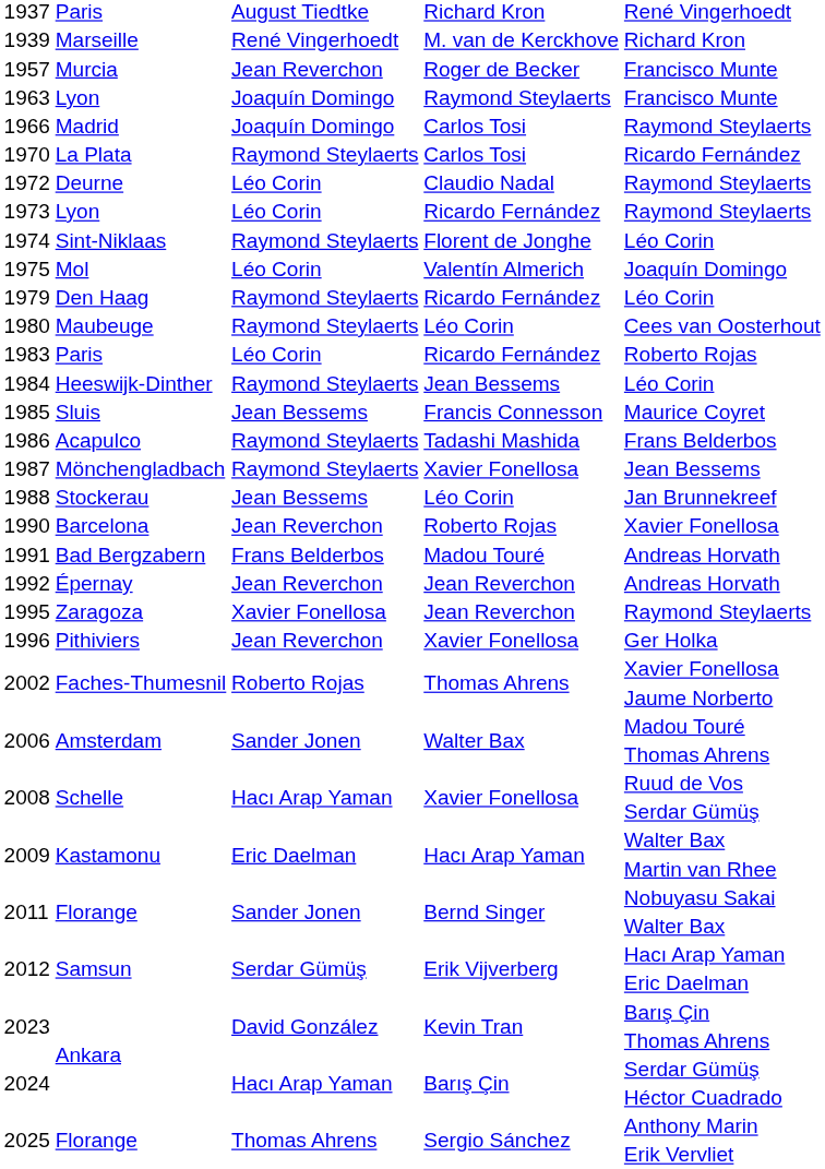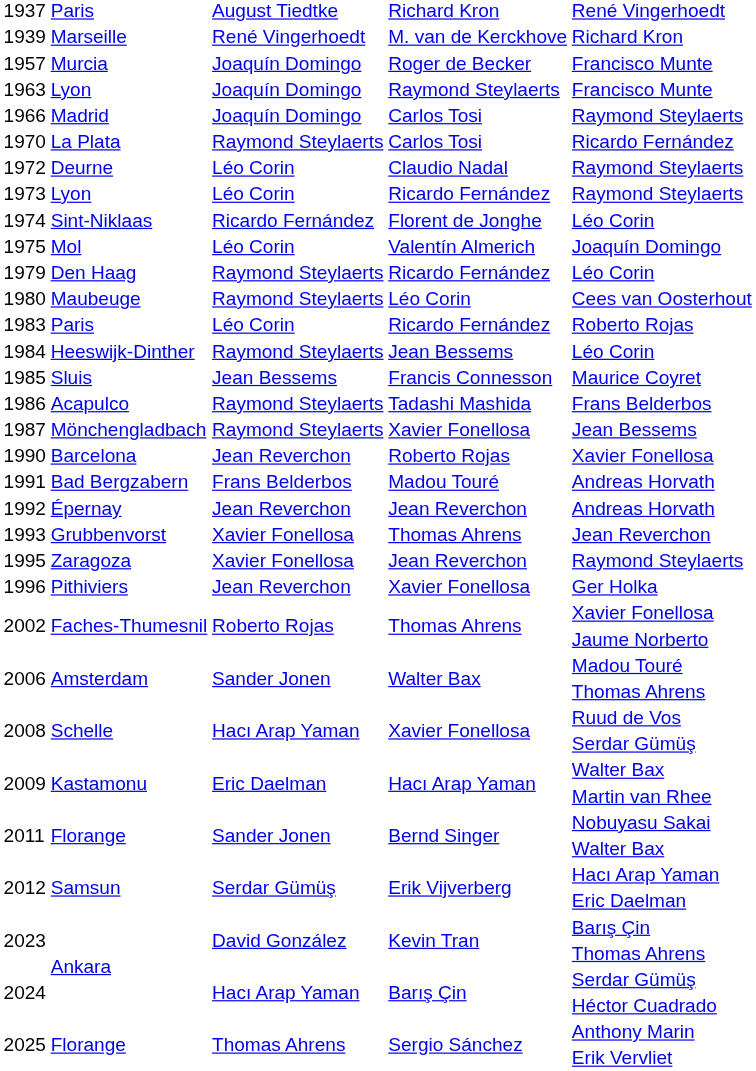 <table>
 <tr>
 <td>1937</td>
 <td> <a href='#'>Paris</a></td>
 <td> <a href='#'>August Tiedtke</a></td>
 <td> <a href='#'>Richard Kron</a></td>
 <td> <a href='#'>René Vingerhoedt</a></td>
 </tr>
 <tr>
 <td>1939</td>
 <td> <a href='#'>Marseille</a></td>
 <td> <a href='#'>René Vingerhoedt</a></td>
 <td> <a href='#'>M. van de Kerckhove</a></td>
 <td> <a href='#'>Richard Kron</a></td>
 </tr>
 <tr>
 <td>1957</td>
 <td> <a href='#'>Murcia</a></td>
-<td> <a href='#'>Jean Reverchon</a></td>
+<td> <a href='#'>Joaquín Domingo</a></td>
 <td> <a href='#'>Roger de Becker</a></td>
 <td> <a href='#'>Francisco Munte</a></td>
 </tr>
 <tr>
 <td>1963</td>
 <td> <a href='#'>Lyon</a></td>
 <td> <a href='#'>Joaquín Domingo</a></td>
 <td> <a href='#'>Raymond Steylaerts</a></td>
 <td> <a href='#'>Francisco Munte</a></td>
 </tr>
 <tr>
 <td>1966</td>
 <td> <a href='#'>Madrid</a></td>
 <td> <a href='#'>Joaquín Domingo</a></td>
 <td> <a href='#'>Carlos Tosi</a></td>
 <td> <a href='#'>Raymond Steylaerts</a></td>
 </tr>
 <tr>
 <td>1970</td>
 <td> <a href='#'>La Plata</a></td>
 <td> <a href='#'>Raymond Steylaerts</a></td>
 <td> <a href='#'>Carlos Tosi</a></td>
 <td> <a href='#'>Ricardo Fernández</a></td>
 </tr>
 <tr>
 <td>1972</td>
 <td> <a href='#'>Deurne</a></td>
 <td> <a href='#'>Léo Corin</a></td>
 <td> <a href='#'>Claudio Nadal</a></td>
 <td> <a href='#'>Raymond Steylaerts</a></td>
 </tr>
 <tr>
 <td>1973</td>
 <td> <a href='#'>Lyon</a></td>
 <td> <a href='#'>Léo Corin</a></td>
 <td> <a href='#'>Ricardo Fernández</a></td>
 <td> <a href='#'>Raymond Steylaerts</a></td>
 </tr>
 <tr>
 <td>1974</td>
 <td> <a href='#'>Sint-Niklaas</a></td>
-<td> <a href='#'>Raymond Steylaerts</a></td>
+<td> <a href='#'>Ricardo Fernández</a></td>
 <td> <a href='#'>Florent de Jonghe</a></td>
 <td> <a href='#'>Léo Corin</a></td>
 </tr>
 <tr>
 <td>1975</td>
 <td> <a href='#'>Mol</a></td>
 <td> <a href='#'>Léo Corin</a></td>
 <td> <a href='#'>Valentín Almerich</a></td>
 <td> <a href='#'>Joaquín Domingo</a></td>
 </tr>
 <tr>
 <td>1979</td>
 <td> <a href='#'>Den Haag</a></td>
 <td> <a href='#'>Raymond Steylaerts</a></td>
 <td> <a href='#'>Ricardo Fernández</a></td>
 <td> <a href='#'>Léo Corin</a></td>
 </tr>
 <tr>
 <td>1980</td>
 <td> <a href='#'>Maubeuge</a></td>
 <td> <a href='#'>Raymond Steylaerts</a></td>
 <td> <a href='#'>Léo Corin</a></td>
 <td> <a href='#'>Cees van Oosterhout</a></td>
 </tr>
 <tr>
 <td>1983</td>
 <td> <a href='#'>Paris</a></td>
 <td> <a href='#'>Léo Corin</a></td>
 <td> <a href='#'>Ricardo Fernández</a></td>
 <td> <a href='#'>Roberto Rojas</a></td>
 </tr>
 <tr>
 <td>1984</td>
 <td> <a href='#'>Heeswijk-Dinther</a></td>
 <td> <a href='#'>Raymond Steylaerts</a></td>
 <td> <a href='#'>Jean Bessems</a></td>
 <td> <a href='#'>Léo Corin</a></td>
 </tr>
 <tr>
 <td>1985</td>
 <td> <a href='#'>Sluis</a></td>
 <td> <a href='#'>Jean Bessems</a></td>
 <td> <a href='#'>Francis Connesson</a></td>
 <td> <a href='#'>Maurice Coyret</a></td>
 </tr>
 <tr>
 <td>1986</td>
 <td> <a href='#'>Acapulco</a></td>
 <td> <a href='#'>Raymond Steylaerts</a></td>
 <td> <a href='#'>Tadashi Mashida</a></td>
 <td> <a href='#'>Frans Belderbos</a></td>
 </tr>
 <tr>
 <td>1987</td>
 <td> <a href='#'>Mönchengladbach</a></td>
 <td> <a href='#'>Raymond Steylaerts</a></td>
 <td> <a href='#'>Xavier Fonellosa</a></td>
 <td> <a href='#'>Jean Bessems</a></td>
 </tr>
 <tr>
-<td>1988</td>
-<td> <a href='#'>Stockerau</a></td>
-<td> <a href='#'>Jean Bessems</a></td>
-<td> <a href='#'>Léo Corin</a></td>
-<td> <a href='#'>Jan Brunnekreef</a></td>
-</tr>
-<tr>
 <td>1990</td>
 <td> <a href='#'>Barcelona</a></td>
 <td> <a href='#'>Jean Reverchon</a></td>
 <td> <a href='#'>Roberto Rojas</a></td>
 <td> <a href='#'>Xavier Fonellosa</a></td>
 </tr>
 <tr>
 <td>1991</td>
 <td> <a href='#'>Bad Bergzabern</a></td>
 <td> <a href='#'>Frans Belderbos</a></td>
 <td> <a href='#'>Madou Touré</a></td>
 <td> <a href='#'>Andreas Horvath</a></td>
 </tr>
 <tr>
 <td>1992</td>
 <td> <a href='#'>Épernay</a></td>
 <td> <a href='#'>Jean Reverchon</a></td>
 <td> <a href='#'>Jean Reverchon</a></td>
 <td> <a href='#'>Andreas Horvath</a></td>
+</tr>
+<tr>
+<td>1993</td>
+<td> <a href='#'>Grubbenvorst</a></td>
+<td> <a href='#'>Xavier Fonellosa</a></td>
+<td> <a href='#'>Thomas Ahrens</a></td>
+<td> <a href='#'>Jean Reverchon</a></td>
 </tr>
 <tr>
 <td>1995</td>
 <td> <a href='#'>Zaragoza</a></td>
 <td> <a href='#'>Xavier Fonellosa</a></td>
 <td> <a href='#'>Jean Reverchon</a></td>
 <td> <a href='#'>Raymond Steylaerts</a></td>
 </tr>
 <tr>
 <td>1996</td>
 <td> <a href='#'>Pithiviers</a></td>
 <td> <a href='#'>Jean Reverchon</a></td>
 <td> <a href='#'>Xavier Fonellosa</a></td>
 <td> <a href='#'>Ger Holka</a></td>
 </tr>
 <tr>
 <td rowspan="2">2002</td>
 <td rowspan="2"> <a href='#'>Faches-Thumesnil</a></td>
 <td rowspan="2"> <a href='#'>Roberto Rojas</a></td>
 <td rowspan="2"> <a href='#'>Thomas Ahrens</a></td>
 <td> <a href='#'>Xavier Fonellosa</a></td>
 </tr>
 <tr>
 <td> <a href='#'>Jaume Norberto</a></td>
 </tr>
 <tr>
 <td rowspan="2">2006</td>
 <td rowspan="2"> <a href='#'>Amsterdam</a></td>
 <td rowspan="2"> <a href='#'>Sander Jonen</a></td>
 <td rowspan="2"> <a href='#'>Walter Bax</a></td>
 <td> <a href='#'>Madou Touré</a></td>
 </tr>
 <tr>
 <td> <a href='#'>Thomas Ahrens</a></td>
 </tr>
 <tr>
 <td rowspan="2">2008</td>
 <td rowspan="2"> <a href='#'>Schelle</a></td>
 <td rowspan="2"> <a href='#'>Hacı Arap Yaman</a></td>
 <td rowspan="2"> <a href='#'>Xavier Fonellosa</a></td>
 <td> <a href='#'>Ruud de Vos</a></td>
 </tr>
 <tr>
 <td> <a href='#'>Serdar Gümüş</a></td>
 </tr>
 <tr>
 <td rowspan="2">2009</td>
 <td rowspan="2"> <a href='#'>Kastamonu</a></td>
 <td rowspan="2"> <a href='#'>Eric Daelman</a></td>
 <td rowspan="2"> <a href='#'>Hacı Arap Yaman</a></td>
 <td> <a href='#'>Walter Bax</a></td>
 </tr>
 <tr>
 <td> <a href='#'>Martin van Rhee</a></td>
 </tr>
 <tr>
 <td rowspan="2">2011</td>
 <td rowspan="2"> <a href='#'>Florange</a></td>
 <td rowspan="2"> <a href='#'>Sander Jonen</a></td>
 <td rowspan="2"> <a href='#'>Bernd Singer</a></td>
 <td> <a href='#'>Nobuyasu Sakai</a></td>
 </tr>
 <tr>
 <td> <a href='#'>Walter Bax</a></td>
 </tr>
 <tr>
 <td rowspan="2">2012</td>
 <td rowspan="2"> <a href='#'>Samsun</a></td>
 <td rowspan="2"> <a href='#'>Serdar Gümüş</a></td>
 <td rowspan="2"> <a href='#'>Erik Vijverberg</a></td>
 <td> <a href='#'>Hacı Arap Yaman</a></td>
 </tr>
 <tr>
 <td> <a href='#'>Eric Daelman</a></td>
 </tr>
 <tr>
 <td rowspan="2">2023</td>
 <td rowspan="4"> <a href='#'>Ankara</a></td>
 <td rowspan="2"> <a href='#'>David González</a></td>
 <td rowspan="2"> <a href='#'>Kevin Tran</a></td>
 <td> <a href='#'>Barış Çin</a></td>
 </tr>
 <tr>
 <td> <a href='#'>Thomas Ahrens</a></td>
 </tr>
 <tr>
 <td rowspan="2">2024</td>
 <td rowspan="2"> <a href='#'>Hacı Arap Yaman</a></td>
 <td rowspan="2"> <a href='#'>Barış Çin</a></td>
 <td> <a href='#'>Serdar Gümüş</a></td>
 </tr>
 <tr>
 <td> <a href='#'>Héctor Cuadrado</a></td>
 </tr>
 <tr>
 <td rowspan="2">2025</td>
 <td rowspan="2"> <a href='#'>Florange</a></td>
 <td rowspan="2"> <a href='#'>Thomas Ahrens</a></td>
 <td rowspan="2"> <a href='#'>Sergio Sánchez</a></td>
 <td> <a href='#'>Anthony Marin</a></td>
 </tr>
 <tr>
 <td> <a href='#'>Erik Vervliet</a></td>
 </tr>
 </table>
